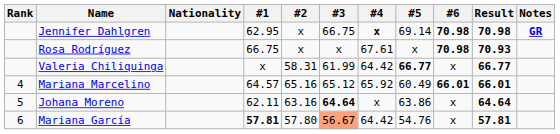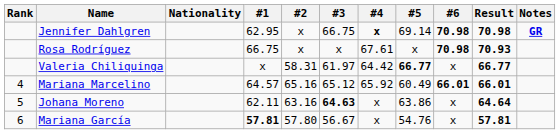 <table class="wikitable sortable" style="text-align:center">
 <tr>
 <th>Rank</th>
 <th>Name</th>
 <th>Nationality</th>
 <th>#1</th>
 <th>#2</th>
 <th>#3</th>
 <th>#4</th>
 <th>#5</th>
 <th>#6</th>
 <th>Result</th>
 <th>Notes</th>
 </tr>
 <tr>
 <td></td>
 <td align=left><a href='#'>Jennifer Dahlgren</a></td>
 <td align=left></td>
 <td>62.95</td>
 <td>x</td>
 <td>66.75</td>
 <td><strong>x</strong></td>
 <td>69.14</td>
 <td><strong>70.98</strong></td>
 <td><strong>70.98</strong></td>
 <td><strong><a href='#'>GR</a></strong></td>
 </tr>
 <tr>
 <td></td>
 <td align=left><a href='#'>Rosa Rodríguez</a></td>
 <td align=left></td>
 <td>66.75</td>
 <td>x</td>
 <td>x</td>
 <td>67.61</td>
 <td>x</td>
 <td><strong>70.98</strong></td>
 <td><strong>70.93</strong></td>
 <td></td>
 </tr>
 <tr>
 <td></td>
 <td align=left><a href='#'>Valeria Chiliquinga</a></td>
 <td align=left></td>
 <td>x</td>
 <td>58.31</td>
-<td>61.99</td>
+<td>61.97</td>
 <td>64.42</td>
 <td><strong>66.77</strong></td>
 <td>x</td>
 <td><strong>66.77</strong></td>
 <td></td>
 </tr>
 <tr>
 <td>4</td>
 <td align=left><a href='#'>Mariana Marcelino</a></td>
 <td align=left></td>
 <td>64.57</td>
 <td>65.16</td>
 <td>65.12</td>
 <td>65.92</td>
 <td>60.49</td>
 <td><strong>66.01</strong></td>
 <td><strong>66.01</strong></td>
 <td></td>
 </tr>
 <tr>
 <td>5</td>
 <td align=left><a href='#'>Johana Moreno</a></td>
 <td align=left></td>
 <td>62.11</td>
 <td>63.16</td>
-<td><strong>64.64</strong></td>
+<td><strong>64.63</strong></td>
 <td>x</td>
 <td>63.86</td>
 <td>x</td>
 <td><strong>64.64</strong></td>
 <td></td>
 </tr>
 <tr>
 <td>6</td>
 <td align=left><a href='#'>Mariana García</a></td>
 <td align=left></td>
 <td><strong>57.81</strong></td>
 <td>57.80</td>
-<td style="background: lightsalmon;">56.67</td>
-<td>64.42</td>
+<td>56.67</td>
+<td>x</td>
 <td>54.76</td>
 <td>x</td>
 <td><strong>57.81</strong></td>
 <td></td>
 </tr>
 </table>
